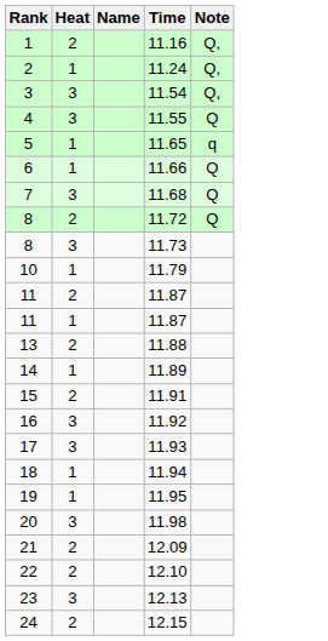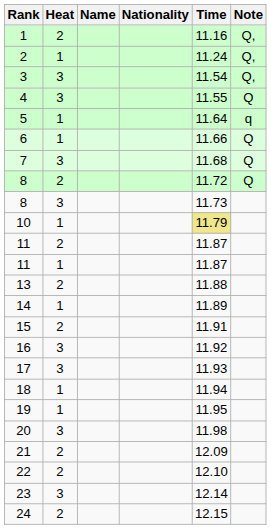 <table class="wikitable sortable" style="text-align:center">
 <tr>
 <th>Rank</th>
 <th>Heat</th>
 <th>Name</th>
+<th>Nationality</th>
 <th>Time</th>
 <th>Note</th>
 </tr>
 <tr bgcolor=ccffcc>
 <td>1</td>
 <td>2</td>
+<td align=left></td>
 <td align=left></td>
 <td>11.16</td>
 <td>Q, </td>
 </tr>
 <tr bgcolor=ccffcc>
 <td>2</td>
 <td>1</td>
 <td align=left></td>
+<td align=left></td>
 <td>11.24</td>
 <td>Q, </td>
 </tr>
 <tr bgcolor=ccffcc>
 <td>3</td>
 <td>3</td>
+<td align=left></td>
 <td align=left></td>
 <td>11.54</td>
 <td>Q, </td>
 </tr>
 <tr bgcolor=ccffcc>
 <td>4</td>
 <td>3</td>
 <td align=left></td>
+<td align=left></td>
 <td>11.55</td>
 <td>Q</td>
 </tr>
 <tr bgcolor=ccffcc>
 <td>5</td>
 <td>1</td>
 <td align=left></td>
-<td>11.65</td>
+<td align=left></td>
+<td>11.64</td>
 <td>q</td>
 </tr>
 <tr bgcolor=ddffdd>
 <td>6</td>
 <td>1</td>
+<td align=left></td>
 <td align=left></td>
 <td>11.66</td>
 <td>Q</td>
 </tr>
 <tr bgcolor=ddffdd>
 <td>7</td>
 <td>3</td>
 <td align=left></td>
+<td align=left></td>
 <td>11.68</td>
 <td>Q</td>
 </tr>
 <tr bgcolor=ccffcc>
 <td>8</td>
 <td>2</td>
+<td align=left></td>
 <td align=left></td>
 <td>11.72</td>
 <td>Q</td>
 </tr>
 <tr>
 <td>8</td>
 <td>3</td>
 <td align=left></td>
+<td align=left></td>
 <td>11.73</td>
 <td></td>
 </tr>
 <tr>
 <td>10</td>
 <td>1</td>
 <td align=left></td>
-<td>11.79</td>
+<td align=left></td>
+<td style="background: khaki;">11.79</td>
 <td></td>
 </tr>
 <tr>
 <td>11</td>
 <td>2</td>
+<td align=left></td>
 <td align=left></td>
 <td>11.87</td>
 <td></td>
 </tr>
 <tr>
 <td>11</td>
 <td>1</td>
 <td align=left></td>
+<td align=left></td>
 <td>11.87</td>
 <td></td>
 </tr>
 <tr>
 <td>13</td>
 <td>2</td>
+<td align=left></td>
 <td align=left></td>
 <td>11.88</td>
 <td></td>
 </tr>
 <tr>
 <td>14</td>
 <td>1</td>
 <td align=left></td>
+<td align=left></td>
 <td>11.89</td>
 <td></td>
 </tr>
 <tr>
 <td>15</td>
 <td>2</td>
+<td align=left></td>
 <td align=left></td>
 <td>11.91</td>
 <td></td>
 </tr>
 <tr>
 <td>16</td>
 <td>3</td>
 <td align=left></td>
+<td align=left></td>
 <td>11.92</td>
 <td></td>
 </tr>
 <tr>
 <td>17</td>
 <td>3</td>
+<td align=left></td>
 <td align=left></td>
 <td>11.93</td>
 <td></td>
 </tr>
 <tr>
 <td>18</td>
 <td>1</td>
 <td align=left></td>
+<td align=left></td>
 <td>11.94</td>
 <td></td>
 </tr>
 <tr>
 <td>19</td>
 <td>1</td>
+<td align=left></td>
 <td align=left></td>
 <td>11.95</td>
 <td></td>
 </tr>
 <tr>
 <td>20</td>
 <td>3</td>
 <td align=left></td>
+<td align=left></td>
 <td>11.98</td>
 <td></td>
 </tr>
 <tr>
 <td>21</td>
 <td>2</td>
+<td align=left></td>
 <td align=left></td>
 <td>12.09</td>
 <td></td>
 </tr>
 <tr>
 <td>22</td>
 <td>2</td>
 <td align=left></td>
+<td align=left></td>
 <td>12.10</td>
 <td></td>
 </tr>
 <tr>
 <td>23</td>
 <td>3</td>
 <td align=left></td>
-<td>12.13</td>
+<td align=left></td>
+<td>12.14</td>
 <td></td>
 </tr>
 <tr>
 <td>24</td>
 <td>2</td>
 <td align=left></td>
+<td align=left></td>
 <td>12.15</td>
 <td></td>
 </tr>
 </table>
